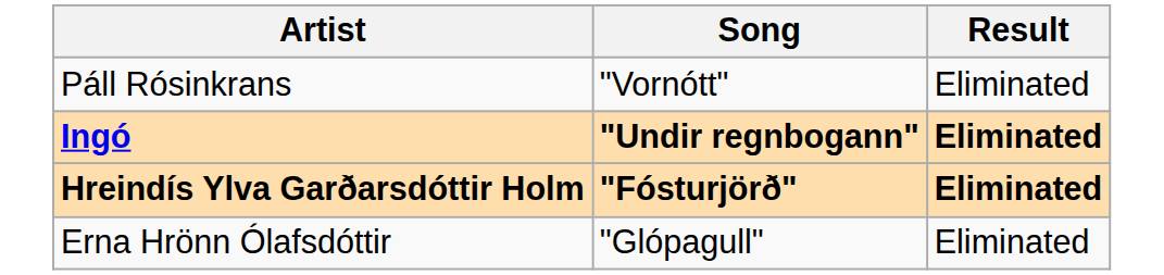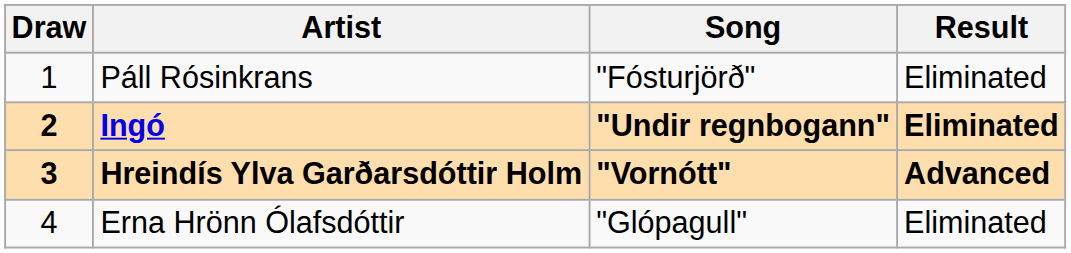 <table class="sortable wikitable" style="margin: 1em auto 1em auto; text-align:center">
 <tr>
+<th>Draw</th>
 <th>Artist</th>
 <th>Song</th>
 <th>Result</th>
 </tr>
 <tr>
+<td>1</td>
 <td align="left">Páll Rósinkrans</td>
-<td align="left">"Vornótt"</td>
+<td align="left">"Fósturjörð"</td>
 <td align="left">Eliminated</td>
 </tr>
 <tr style="font-weight:bold; background:navajowhite;">
+<td>2</td>
 <td align="left"><a href='#'>Ingó</a></td>
 <td align="left">"Undir regnbogann"</td>
 <td align="left">Eliminated</td>
 </tr>
 <tr style="font-weight:bold; background:navajowhite;">
+<td>3</td>
 <td align="left">Hreindís Ylva Garðarsdóttir Holm</td>
-<td align="left">"Fósturjörð"</td>
-<td align="left">Eliminated</td>
+<td align="left">"Vornótt"</td>
+<td align="left">Advanced</td>
 </tr>
 <tr>
+<td>4</td>
 <td align="left">Erna Hrönn Ólafsdóttir</td>
 <td align="left">"Glópagull"</td>
 <td align="left">Eliminated</td>
 </tr>
 </table>
